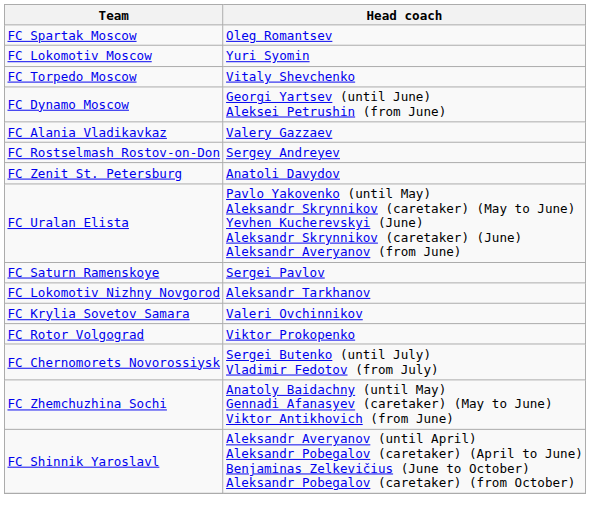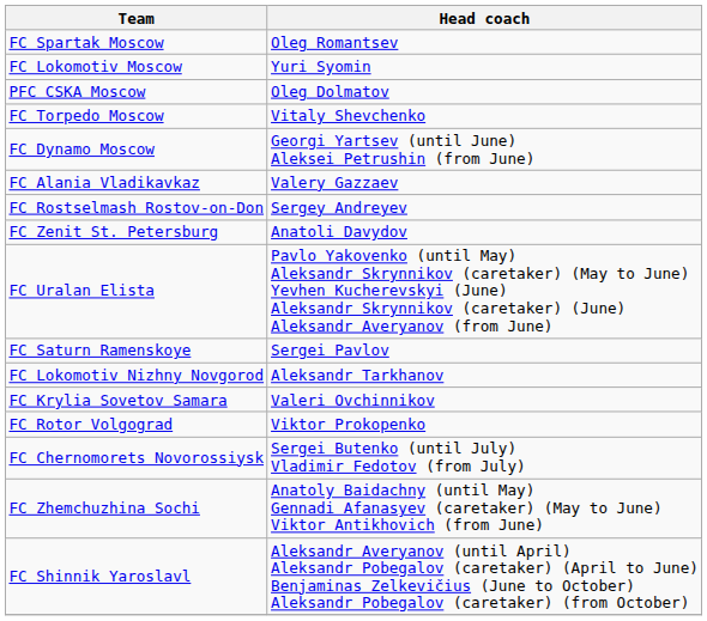 <table class="wikitable">
 <tr>
 <th>Team</th>
 <th>Head coach</th>
 </tr>
 <tr>
 <td><a href='#'>FC Spartak Moscow</a></td>
 <td><a href='#'>Oleg Romantsev</a></td>
 </tr>
 <tr>
 <td><a href='#'>FC Lokomotiv Moscow</a></td>
 <td><a href='#'>Yuri Syomin</a></td>
+</tr>
+<tr>
+<td><a href='#'>PFC CSKA Moscow</a></td>
+<td><a href='#'>Oleg Dolmatov</a></td>
 </tr>
 <tr>
 <td><a href='#'>FC Torpedo Moscow</a></td>
 <td><a href='#'>Vitaly Shevchenko</a></td>
 </tr>
 <tr>
 <td><a href='#'>FC Dynamo Moscow</a></td>
 <td><a href='#'>Georgi Yartsev</a> (until June)<br><a href='#'>Aleksei Petrushin</a> (from June)</td>
 </tr>
 <tr>
 <td><a href='#'>FC Alania Vladikavkaz</a></td>
 <td><a href='#'>Valery Gazzaev</a></td>
 </tr>
 <tr>
 <td><a href='#'>FC Rostselmash Rostov-on-Don</a></td>
 <td><a href='#'>Sergey Andreyev</a></td>
 </tr>
 <tr>
 <td><a href='#'>FC Zenit St. Petersburg</a></td>
 <td><a href='#'>Anatoli Davydov</a></td>
 </tr>
 <tr>
 <td><a href='#'>FC Uralan Elista</a></td>
 <td><a href='#'>Pavlo Yakovenko</a>  (until May)<br><a href='#'>Aleksandr Skrynnikov</a> (caretaker) (May to June)<br><a href='#'>Yevhen Kucherevskyi</a>  (June)<br><a href='#'>Aleksandr Skrynnikov</a> (caretaker) (June)<br><a href='#'>Aleksandr Averyanov</a> (from June)</td>
 </tr>
 <tr>
 <td><a href='#'>FC Saturn Ramenskoye</a></td>
 <td><a href='#'>Sergei Pavlov</a></td>
 </tr>
 <tr>
 <td><a href='#'>FC Lokomotiv Nizhny Novgorod</a></td>
 <td><a href='#'>Aleksandr Tarkhanov</a></td>
 </tr>
 <tr>
 <td><a href='#'>FC Krylia Sovetov Samara</a></td>
 <td><a href='#'>Valeri Ovchinnikov</a></td>
 </tr>
 <tr>
 <td><a href='#'>FC Rotor Volgograd</a></td>
 <td><a href='#'>Viktor Prokopenko</a> </td>
 </tr>
 <tr>
 <td><a href='#'>FC Chernomorets Novorossiysk</a></td>
 <td><a href='#'>Sergei Butenko</a> (until July)<br><a href='#'>Vladimir Fedotov</a> (from July)</td>
 </tr>
 <tr>
 <td><a href='#'>FC Zhemchuzhina Sochi</a></td>
 <td><a href='#'>Anatoly Baidachny</a> (until May)<br><a href='#'>Gennadi Afanasyev</a> (caretaker) (May to June)<br><a href='#'>Viktor Antikhovich</a> (from June)</td>
 </tr>
 <tr>
 <td><a href='#'>FC Shinnik Yaroslavl</a></td>
 <td><a href='#'>Aleksandr Averyanov</a> (until April)<br><a href='#'>Aleksandr Pobegalov</a> (caretaker) (April to June)<br><a href='#'>Benjaminas Zelkevičius</a>  (June to October)<br><a href='#'>Aleksandr Pobegalov</a> (caretaker) (from October)</td>
 </tr>
 <tr>
 </tr>
 </table>
